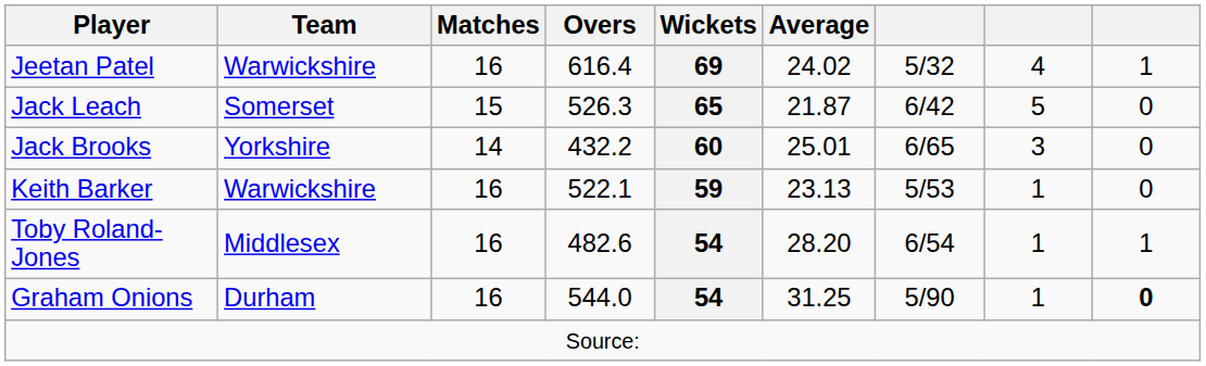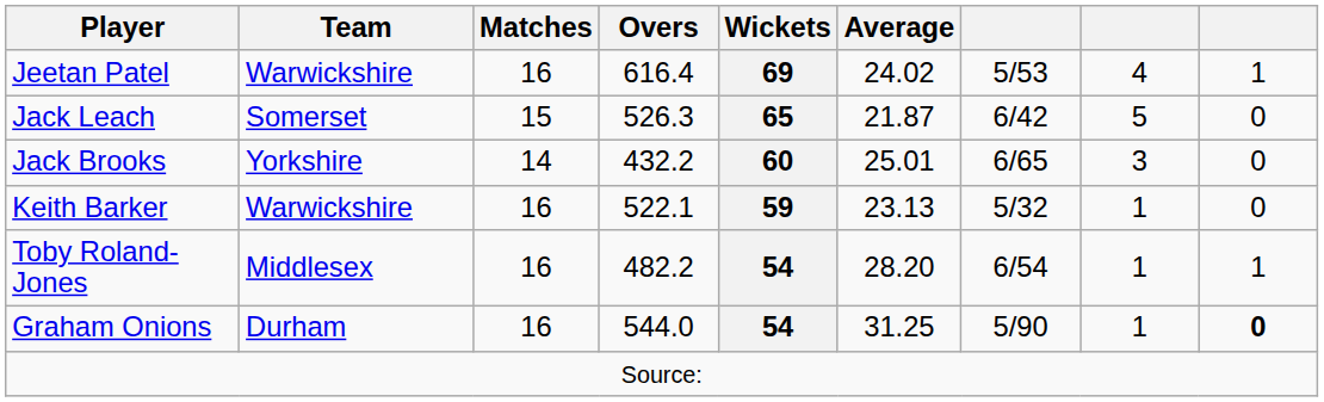 <table class="wikitable" style="text-align:center;">
 <tr>
 <th width=125>Player</th>
 <th width=125>Team</th>
 <th width=60>Matches</th>
 <th width=60>Overs</th>
 <th width=60>Wickets</th>
 <th width=60>Average</th>
 <th width=60></th>
 <th width=60></th>
 <th width=60></th>
 </tr>
 <tr>
 <td align="left"><a href='#'>Jeetan Patel</a></td>
 <td align="left"><a href='#'>Warwickshire</a></td>
 <td>16</td>
 <td>616.4</td>
 <th>69</th>
 <td>24.02</td>
-<td>5/32</td>
+<td>5/53</td>
 <td>4</td>
 <td>1</td>
 </tr>
 <tr>
 <td align="left"><a href='#'>Jack Leach</a></td>
 <td align="left"><a href='#'>Somerset</a></td>
 <td>15</td>
 <td>526.3</td>
 <th>65</th>
 <td>21.87</td>
 <td>6/42</td>
 <td>5</td>
 <td>0</td>
 </tr>
 <tr>
 <td align="left"><a href='#'>Jack Brooks</a></td>
 <td align="left"><a href='#'>Yorkshire</a></td>
 <td>14</td>
 <td>432.2</td>
 <th>60</th>
 <td>25.01</td>
 <td>6/65</td>
 <td>3</td>
 <td>0</td>
 </tr>
 <tr>
 <td align="left"><a href='#'>Keith Barker</a></td>
 <td align="left"><a href='#'>Warwickshire</a></td>
 <td>16</td>
 <td>522.1</td>
 <th>59</th>
 <td>23.13</td>
-<td>5/53</td>
+<td>5/32</td>
 <td>1</td>
 <td>0</td>
 </tr>
 <tr>
 <td align="left"><a href='#'>Toby Roland-Jones</a></td>
 <td align="left"><a href='#'>Middlesex</a></td>
 <td>16</td>
-<td>482.6</td>
+<td>482.2</td>
 <th>54</th>
 <td>28.20</td>
 <td>6/54</td>
 <td>1</td>
 <td>1</td>
 </tr>
 <tr>
 <td align="left"><a href='#'>Graham Onions</a></td>
 <td align="left"><a href='#'>Durham</a></td>
 <td>16</td>
 <td>544.0</td>
 <th>54</th>
 <td>31.25</td>
 <td>5/90</td>
 <td>1</td>
 <td><strong>0</strong></td>
 </tr>
 <tr>
 <td colspan=9><small>Source:</small></td>
 </tr>
 </table>
